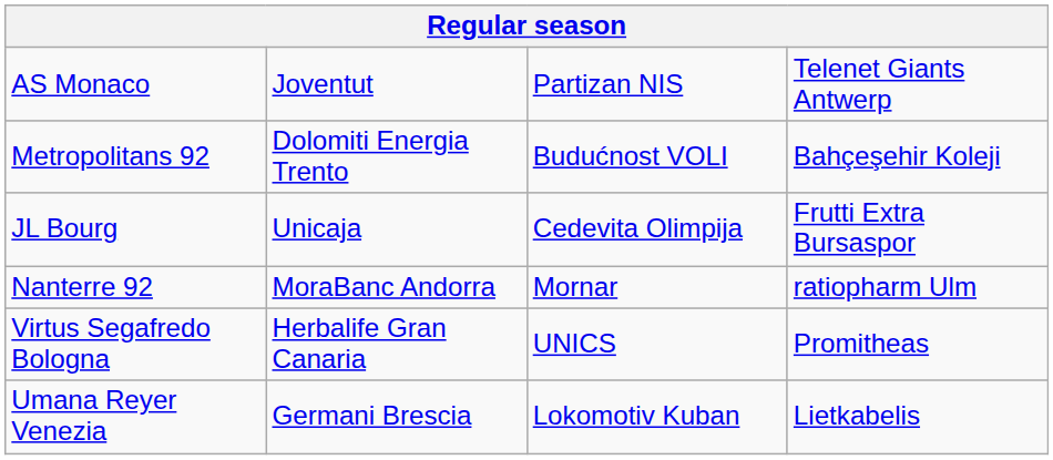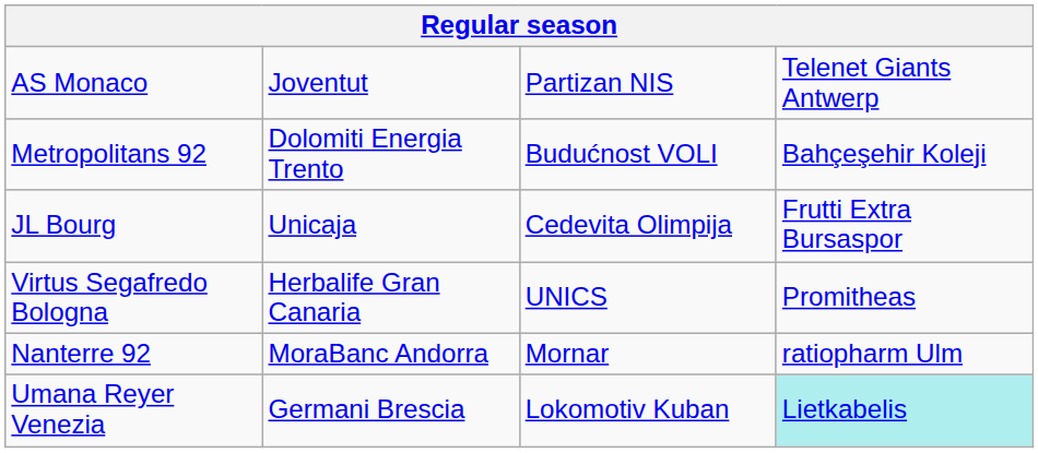 <table class="wikitable" style="table-layout:fixed;width:100%;">
 <tr>
 <th colspan=4><a href='#'>Regular season</a></th>
 </tr>
 <tr>
 <td width=25%> <a href='#'>AS Monaco</a> </td>
 <td> <a href='#'>Joventut</a> </td>
 <td width=25%> <a href='#'>Partizan NIS</a> </td>
 <td> <a href='#'>Telenet Giants Antwerp</a> </td>
 </tr>
 <tr>
 <td> <a href='#'>Metropolitans 92</a> </td>
 <td> <a href='#'>Dolomiti Energia Trento</a> </td>
 <td> <a href='#'>Budućnost VOLI</a> </td>
 <td> <a href='#'>Bahçeşehir Koleji</a> </td>
 </tr>
 <tr>
 <td> <a href='#'>JL Bourg</a> </td>
 <td> <a href='#'>Unicaja</a> </td>
 <td> <a href='#'>Cedevita Olimpija</a> </td>
 <td width=25%> <a href='#'>Frutti Extra Bursaspor</a> </td>
 </tr>
 <tr>
+<td> <a href='#'>Virtus Segafredo Bologna</a> </td>
+<td> <a href='#'>Herbalife Gran Canaria</a> </td>
+<td> <a href='#'>UNICS</a> </td>
+<td> <a href='#'>Promitheas</a> </td>
+</tr>
+<tr>
 <td> <a href='#'>Nanterre 92</a> </td>
 <td> <a href='#'>MoraBanc Andorra</a> </td>
 <td> <a href='#'>Mornar</a> </td>
 <td> <a href='#'>ratiopharm Ulm</a> </td>
 </tr>
 <tr>
-<td> <a href='#'>Virtus Segafredo Bologna</a> </td>
-<td> <a href='#'>Herbalife Gran Canaria</a> </td>
-<td> <a href='#'>UNICS</a> </td>
-<td> <a href='#'>Promitheas</a> </td>
-</tr>
-<tr>
 <td> <a href='#'>Umana Reyer Venezia</a> </td>
 <td width=25%> <a href='#'>Germani Brescia</a> </td>
 <td> <a href='#'>Lokomotiv Kuban</a> </td>
-<td> <a href='#'>Lietkabelis</a> </td>
+<td style="background: paleturquoise;"> <a href='#'>Lietkabelis</a> </td>
 </tr>
 </table>
